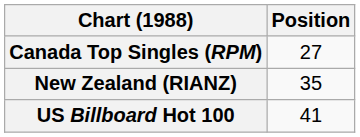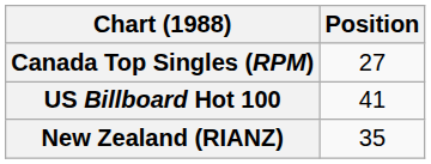 <table class="wikitable sortable plainrowheaders" style="text-align:center">
 <tr>
 <th>Chart (1988)</th>
 <th>Position</th>
 </tr>
 <tr>
 <th scope="row">Canada Top Singles (<em>RPM</em>)</th>
 <td>27</td>
 </tr>
 <tr>
+<th scope="row">US <em>Billboard</em> Hot 100</th>
+<td>41</td>
+</tr>
+<tr>
 <th scope="row">New Zealand (RIANZ)</th>
 <td>35</td>
 </tr>
-<tr>
-<th scope="row">US <em>Billboard</em> Hot 100</th>
-<td>41</td>
-</tr>
 </table>
